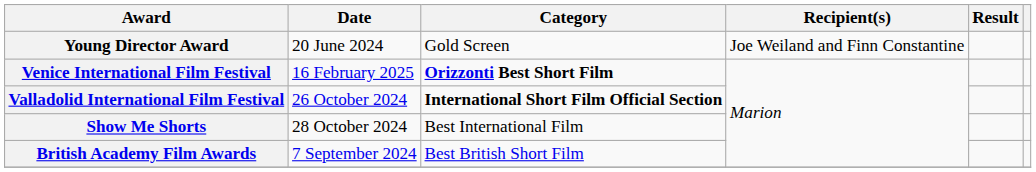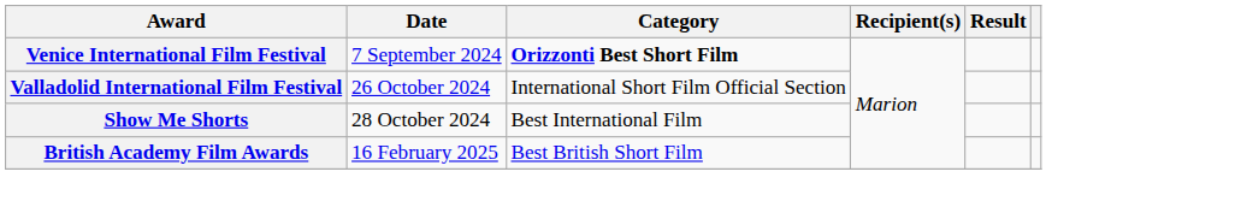 <table class="wikitable sortable plainrowheaders">
 <tr>
 <th>Award</th>
 <th>Date</th>
 <th>Category</th>
 <th>Recipient(s)</th>
 <th>Result</th>
 <th class="unsortable"></th>
 </tr>
 <tr>
-<th rowspan="1" scope="row">Young Director Award</th>
-<td>20 June 2024</td>
-<td>Gold Screen</td>
-<td>Joe Weiland and Finn Constantine</td>
-<td></td>
-<td rowspan="1" align="center"></td>
-</tr>
-<tr>
 <th rowspan="1" scope="row"><a href='#'>Venice International Film Festival</a></th>
-<td rowspan="1"><a href='#'>16 February 2025</a></td>
+<td rowspan="1"><a href='#'>7 September 2024</a></td>
 <td><strong><a href='#'>Orizzonti</a> Best Short Film</strong></td>
 <td rowspan=4><em>Marion</em></td>
 <td></td>
 <td rowspan="1" align="center"></td>
 </tr>
 <tr>
 <th rowspan="1" scope="row"><a href='#'>Valladolid International Film Festival</a></th>
 <td rowspan="1"><a href='#'>26 October 2024</a></td>
-<td><strong>International Short Film Official Section</strong></td>
+<td>International Short Film Official Section</td>
 <td></td>
 <td rowspan="1" align="center"></td>
 </tr>
 <tr>
 <th rowspan="1" scope="row"><a href='#'>Show Me Shorts</a></th>
 <td>28 October 2024</td>
 <td>Best International Film</td>
 <td></td>
 <td rowspan="1" align="center"></td>
 </tr>
 <tr>
 <th rowspan="1" scope="row"><a href='#'>British Academy Film Awards</a></th>
-<td rowspan="1"><a href='#'>7 September 2024</a></td>
+<td rowspan="1"><a href='#'>16 February 2025</a></td>
 <td><a href='#'>Best British Short Film</a></td>
 <td></td>
 <td rowspan="1" align="center"></td>
 </tr>
 <tr>
 </tr>
 </table>
